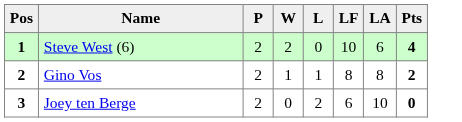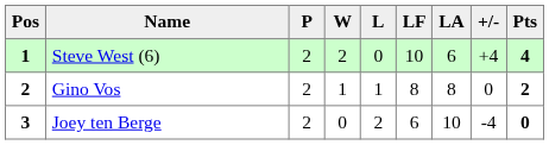 <table style=border-collapse:collapse border=1 cellspacing=0 cellpadding=5>
 <tr align=center bgcolor=#efefef>
 <th width=20>Pos</th>
 <th width=200>Name</th>
 <th width=20>P</th>
 <th width=20>W</th>
 <th width=20>L</th>
 <th width=20>LF</th>
 <th width=20>LA</th>
+<th width=20>+/-</th>
 <th width=20>Pts</th>
 </tr>
 <tr align=center style="background: #ccffcc;">
 <td><strong>1</strong></td>
 <td align="left"> <a href='#'>Steve West</a> (6)</td>
 <td>2</td>
 <td>2</td>
 <td>0</td>
 <td>10</td>
 <td>6</td>
+<td>+4</td>
 <td><strong>4</strong></td>
 </tr>
 <tr align=center>
 <td><strong>2</strong></td>
 <td align="left"> <a href='#'>Gino Vos</a></td>
 <td>2</td>
 <td>1</td>
 <td>1</td>
 <td>8</td>
 <td>8</td>
+<td>0</td>
 <td><strong>2</strong></td>
 </tr>
 <tr align=center>
 <td><strong>3</strong></td>
 <td align="left"> <a href='#'>Joey ten Berge</a></td>
 <td>2</td>
 <td>0</td>
 <td>2</td>
 <td>6</td>
 <td>10</td>
+<td>-4</td>
 <td><strong>0</strong></td>
 </tr>
 </table>
